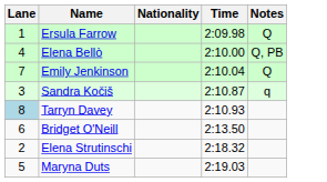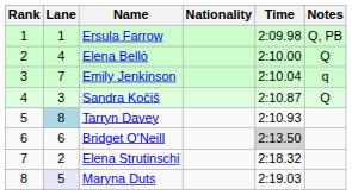 <table class="wikitable sortable" style="text-align:center">
 <tr>
+<th>Rank</th>
 <th>Lane</th>
 <th>Name</th>
 <th>Nationality</th>
 <th>Time</th>
 <th>Notes</th>
 </tr>
 <tr bgcolor=ccffcc>
 <td>1</td>
+<td>1</td>
 <td align=left><a href='#'>Ersula Farrow</a></td>
 <td align=left></td>
 <td>2:09.98</td>
-<td>Q</td>
+<td>Q, PB</td>
 </tr>
 <tr bgcolor=ccffcc>
+<td>2</td>
 <td>4</td>
 <td align=left><a href='#'>Elena Bellò</a></td>
 <td align=left></td>
 <td>2:10.00</td>
-<td>Q, PB</td>
+<td>Q</td>
 </tr>
 <tr bgcolor=ccffcc>
+<td>3</td>
 <td>7</td>
 <td align=left><a href='#'>Emily Jenkinson</a></td>
 <td align=left></td>
 <td>2:10.04</td>
-<td>Q</td>
+<td>q</td>
 </tr>
 <tr bgcolor=ddffdd>
+<td>4</td>
 <td>3</td>
 <td align=left><a href='#'>Sandra Kočiš</a></td>
 <td align=left></td>
 <td>2:10.87</td>
-<td>q</td>
+<td>Q</td>
 </tr>
 <tr>
+<td>5</td>
 <td style="background: lightblue;">8</td>
 <td align=left><a href='#'>Tarryn Davey</a></td>
 <td align=left></td>
 <td>2:10.93</td>
 <td></td>
 </tr>
 <tr>
 <td>6</td>
+<td>6</td>
 <td align=left><a href='#'>Bridget O'Neill</a></td>
 <td align=left></td>
-<td>2:13.50</td>
+<td style="background: lightgrey;">2:13.50</td>
 <td></td>
 </tr>
 <tr>
+<td>7</td>
 <td>2</td>
 <td align=left><a href='#'>Elena Strutinschi</a></td>
 <td align=left></td>
 <td>2:18.32</td>
 <td></td>
 </tr>
 <tr>
-<td>5</td>
+<td>8</td>
+<td style="background: lavender;">5</td>
 <td align=left><a href='#'>Maryna Duts</a></td>
 <td align=left></td>
 <td>2:19.03</td>
 <td></td>
 </tr>
 </table>
